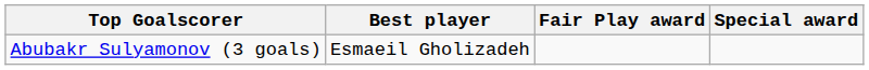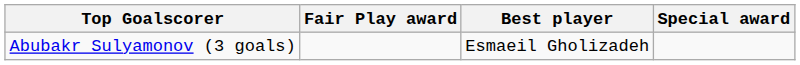 <table class="wikitable" style="text-align: center; margin: 0 auto;">
 <tr>
 <th>Top Goalscorer</th>
+<th>Fair Play award</th>
 <th>Best player</th>
-<th>Fair Play award</th>
 <th>Special award</th>
 </tr>
 <tr>
 <td> <a href='#'>Abubakr Sulyamonov</a> (3 goals)</td>
+<td></td>
 <td> Esmaeil Gholizadeh</td>
-<td></td>
 <td></td>
 </tr>
 </table>
